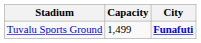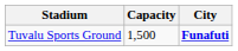 <table class="wikitable sortable">
 <tr>
 <th>Stadium</th>
 <th>Capacity</th>
 <th>City</th>
 </tr>
 <tr>
 <td><a href='#'>Tuvalu Sports Ground</a></td>
-<td>1,499</td>
+<td>1,500</td>
 <td><strong><a href='#'>Funafuti</a></strong></td>
 </tr>
 </table>
